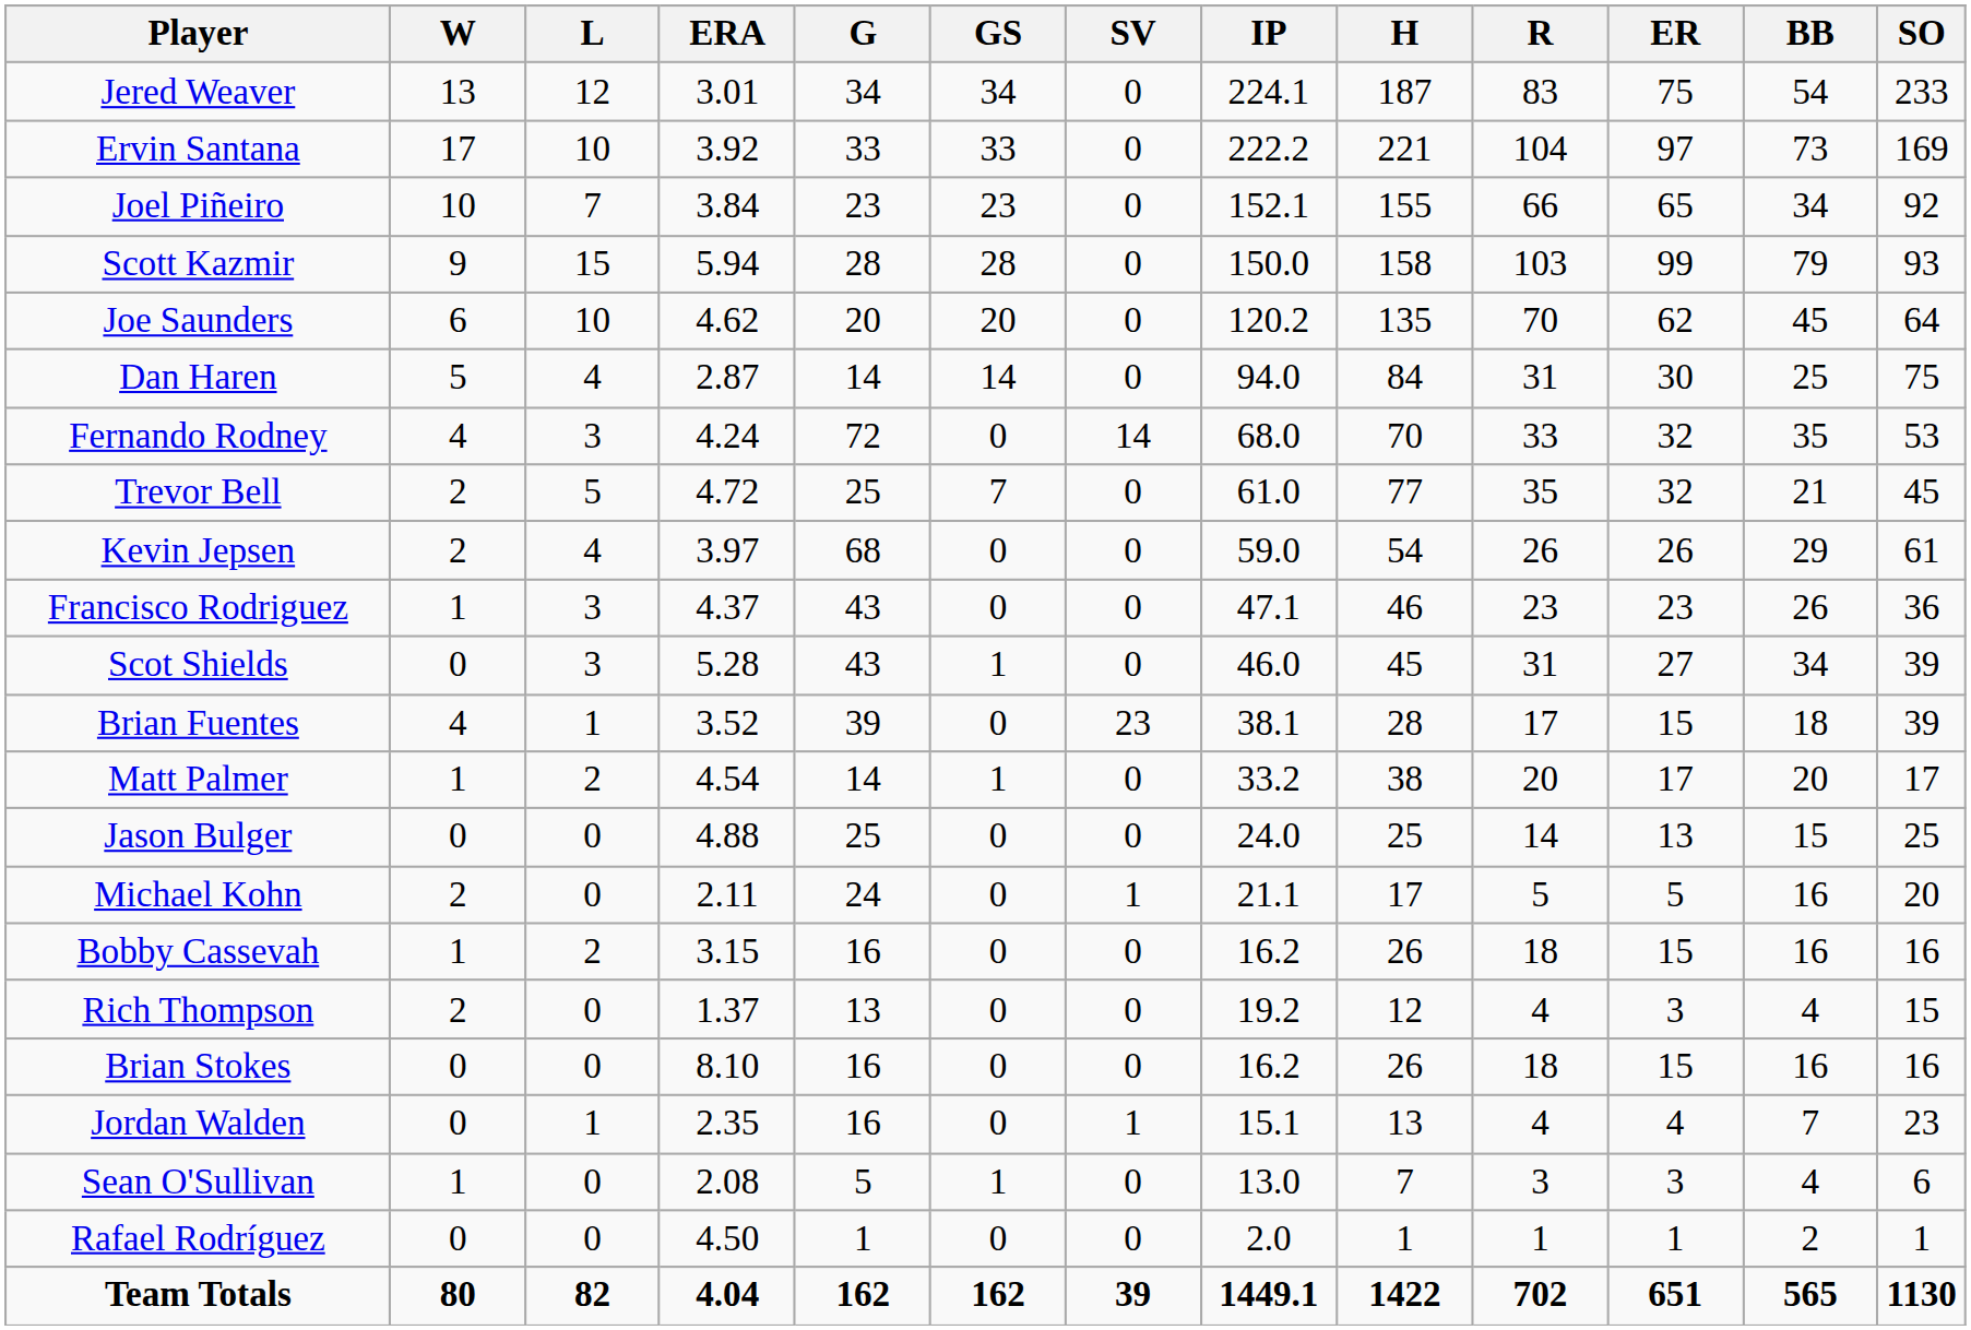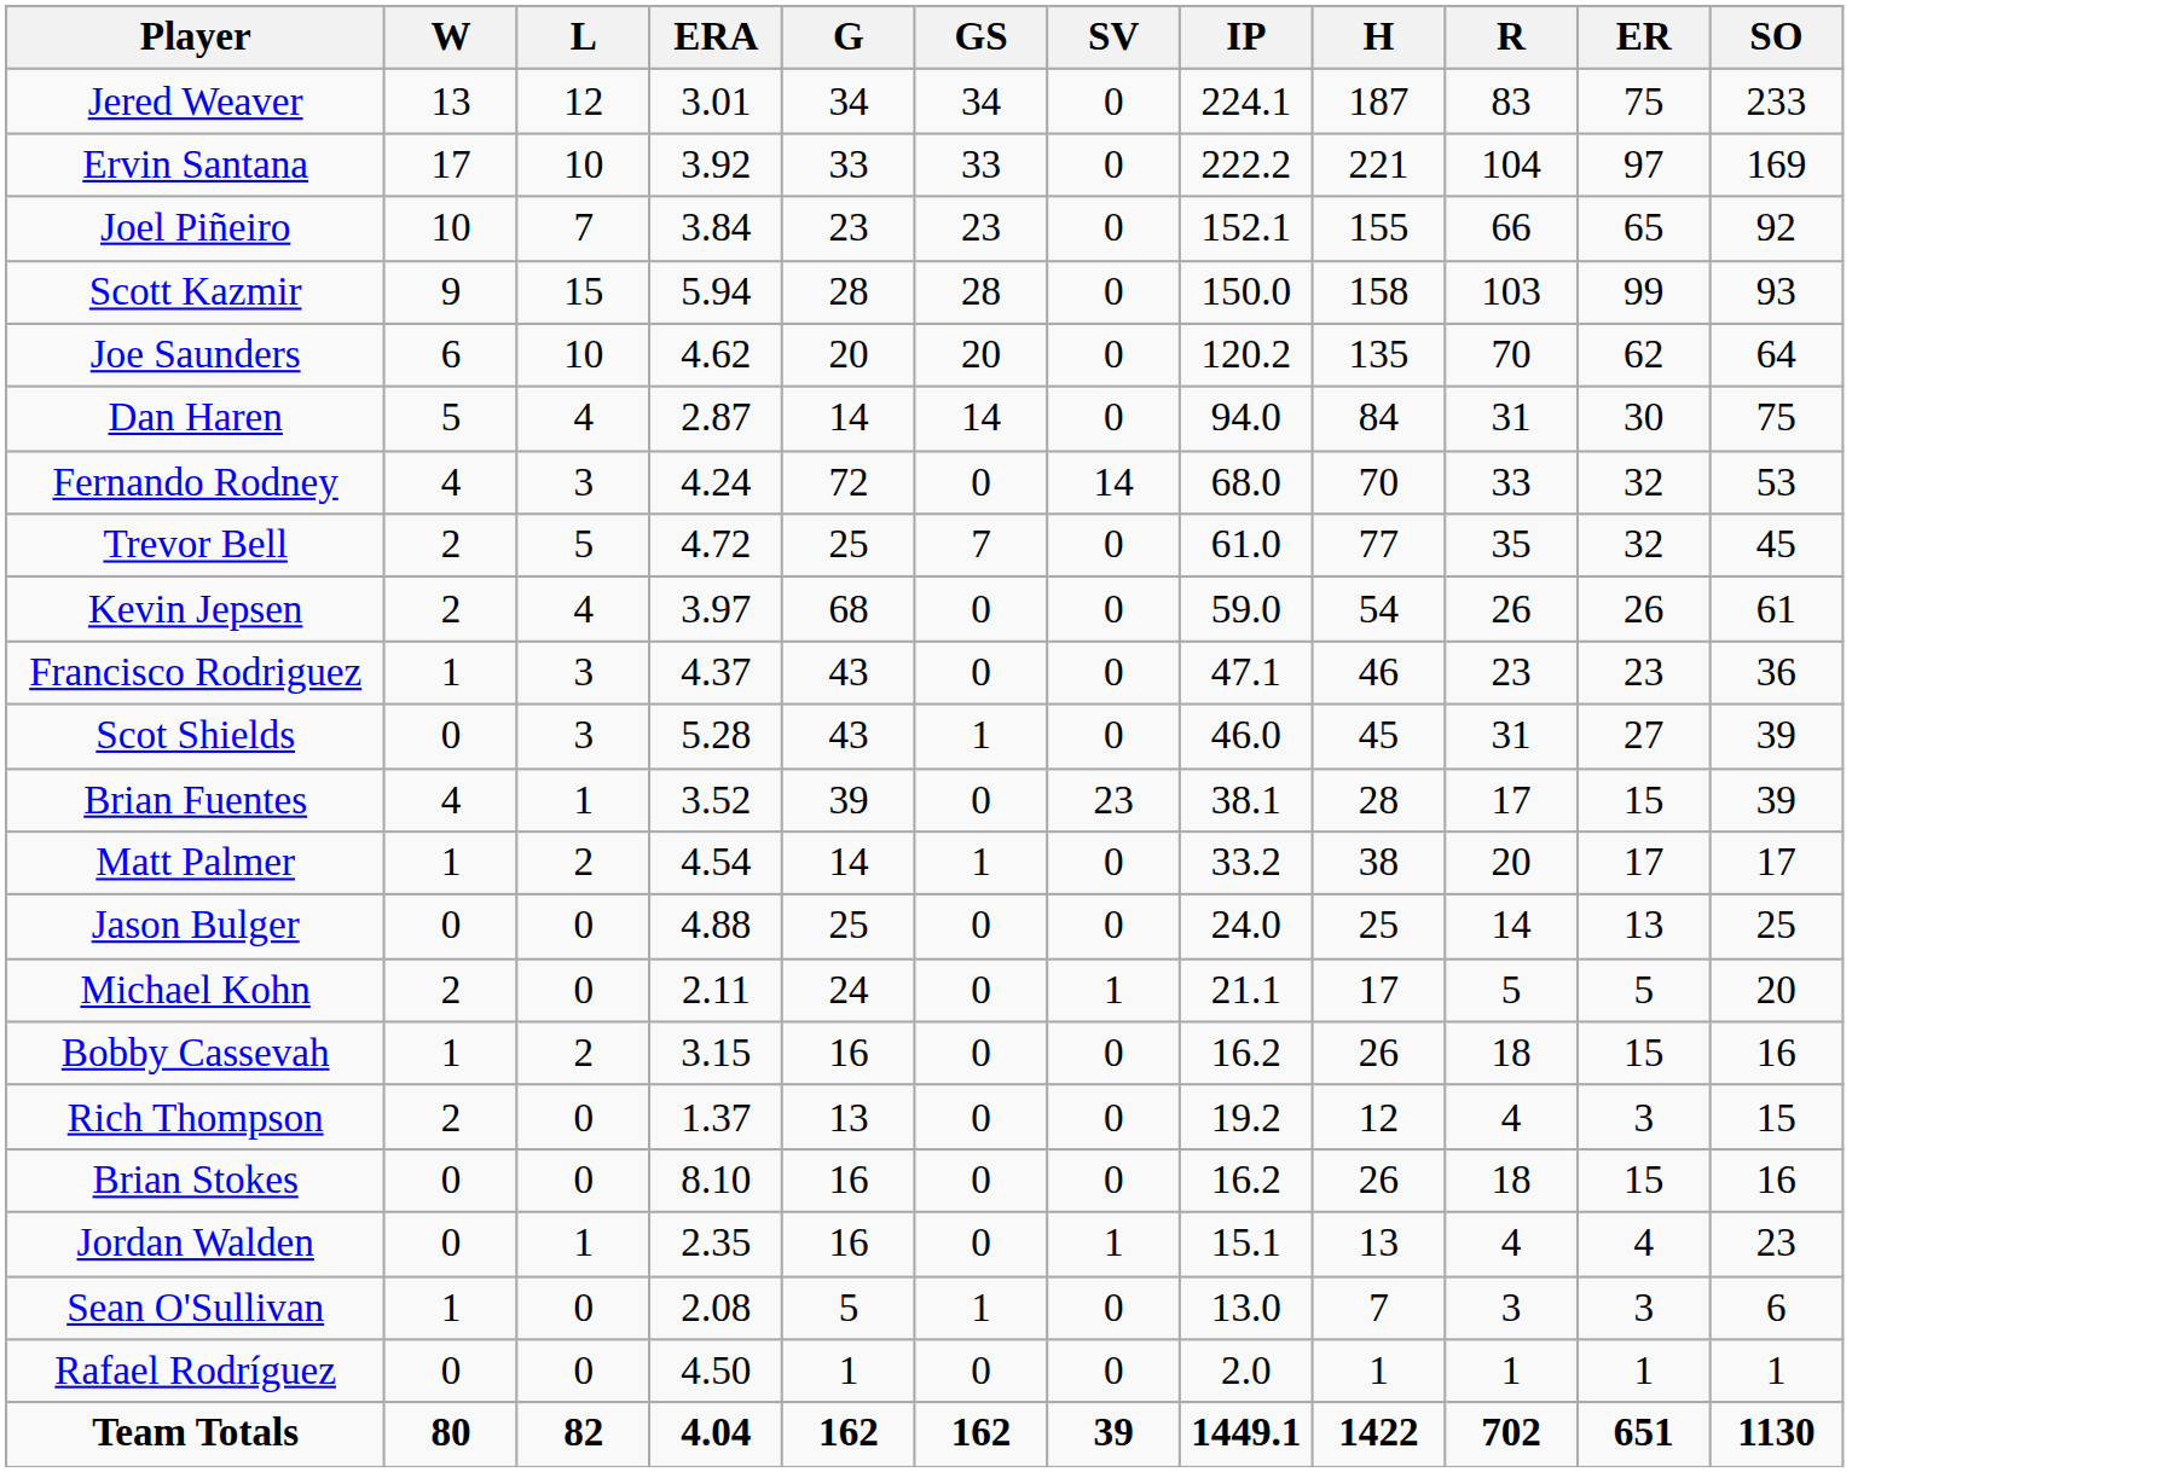 <table class=wikitable style="text-align:center">
 <tr>
 <th bgcolor=#DDDDFF; width="20%">Player</th>
 <th bgcolor=#DDDDFF; width="7%">W</th>
 <th bgcolor=#DDDDFF; width="7%">L</th>
 <th bgcolor=#DDDDFF; width="7%">ERA</th>
 <th bgcolor=#DDDDFF; width="7%">G</th>
 <th bgcolor=#DDDDFF; width="7%">GS</th>
 <th bgcolor=#DDDDFF; width="7%">SV</th>
 <th bgcolor=#DDDDFF; width="7%">IP</th>
 <th bgcolor=#DDDDFF; width="7%">H</th>
 <th bgcolor=#DDDDFF; width="7%">R</th>
 <th bgcolor=#DDDDFF; width="7%">ER</th>
-<th bgcolor=#DDDDFF; width="7%">BB</th>
 <th bgcolor=#DDDDFF; width="7%">SO</th>
 </tr>
 <tr>
 <td><a href='#'>Jered Weaver</a></td>
 <td>13</td>
 <td>12</td>
 <td>3.01</td>
 <td>34</td>
 <td>34</td>
 <td>0</td>
 <td>224.1</td>
 <td>187</td>
 <td>83</td>
 <td>75</td>
-<td>54</td>
 <td>233</td>
 </tr>
 <tr>
 <td><a href='#'>Ervin Santana</a></td>
 <td>17</td>
 <td>10</td>
 <td>3.92</td>
 <td>33</td>
 <td>33</td>
 <td>0</td>
 <td>222.2</td>
 <td>221</td>
 <td>104</td>
 <td>97</td>
-<td>73</td>
 <td>169</td>
 </tr>
 <tr>
 <td><a href='#'>Joel Piñeiro</a></td>
 <td>10</td>
 <td>7</td>
 <td>3.84</td>
 <td>23</td>
 <td>23</td>
 <td>0</td>
 <td>152.1</td>
 <td>155</td>
 <td>66</td>
 <td>65</td>
-<td>34</td>
 <td>92</td>
 </tr>
 <tr>
 <td><a href='#'>Scott Kazmir</a></td>
 <td>9</td>
 <td>15</td>
 <td>5.94</td>
 <td>28</td>
 <td>28</td>
 <td>0</td>
 <td>150.0</td>
 <td>158</td>
 <td>103</td>
 <td>99</td>
-<td>79</td>
 <td>93</td>
 </tr>
 <tr>
 <td><a href='#'>Joe Saunders</a></td>
 <td>6</td>
 <td>10</td>
 <td>4.62</td>
 <td>20</td>
 <td>20</td>
 <td>0</td>
 <td>120.2</td>
 <td>135</td>
 <td>70</td>
 <td>62</td>
-<td>45</td>
 <td>64</td>
 </tr>
 <tr>
 <td><a href='#'>Dan Haren</a></td>
 <td>5</td>
 <td>4</td>
 <td>2.87</td>
 <td>14</td>
 <td>14</td>
 <td>0</td>
 <td>94.0</td>
 <td>84</td>
 <td>31</td>
 <td>30</td>
-<td>25</td>
 <td>75</td>
 </tr>
 <tr>
 <td><a href='#'>Fernando Rodney</a></td>
 <td>4</td>
 <td>3</td>
 <td>4.24</td>
 <td>72</td>
 <td>0</td>
 <td>14</td>
 <td>68.0</td>
 <td>70</td>
 <td>33</td>
 <td>32</td>
-<td>35</td>
 <td>53</td>
 </tr>
 <tr>
 <td><a href='#'>Trevor Bell</a></td>
 <td>2</td>
 <td>5</td>
 <td>4.72</td>
 <td>25</td>
 <td>7</td>
 <td>0</td>
 <td>61.0</td>
 <td>77</td>
 <td>35</td>
 <td>32</td>
-<td>21</td>
 <td>45</td>
 </tr>
 <tr>
 <td><a href='#'>Kevin Jepsen</a></td>
 <td>2</td>
 <td>4</td>
 <td>3.97</td>
 <td>68</td>
 <td>0</td>
 <td>0</td>
 <td>59.0</td>
 <td>54</td>
 <td>26</td>
 <td>26</td>
-<td>29</td>
 <td>61</td>
 </tr>
 <tr>
 <td><a href='#'>Francisco Rodriguez</a></td>
 <td>1</td>
 <td>3</td>
 <td>4.37</td>
 <td>43</td>
 <td>0</td>
 <td>0</td>
 <td>47.1</td>
 <td>46</td>
 <td>23</td>
 <td>23</td>
-<td>26</td>
 <td>36</td>
 </tr>
 <tr>
 <td><a href='#'>Scot Shields</a></td>
 <td>0</td>
 <td>3</td>
 <td>5.28</td>
 <td>43</td>
 <td>1</td>
 <td>0</td>
 <td>46.0</td>
 <td>45</td>
 <td>31</td>
 <td>27</td>
-<td>34</td>
 <td>39</td>
 </tr>
 <tr>
 <td><a href='#'>Brian Fuentes</a></td>
 <td>4</td>
 <td>1</td>
 <td>3.52</td>
 <td>39</td>
 <td>0</td>
 <td>23</td>
 <td>38.1</td>
 <td>28</td>
 <td>17</td>
 <td>15</td>
-<td>18</td>
 <td>39</td>
 </tr>
 <tr>
 <td><a href='#'>Matt Palmer</a></td>
 <td>1</td>
 <td>2</td>
 <td>4.54</td>
 <td>14</td>
 <td>1</td>
 <td>0</td>
 <td>33.2</td>
 <td>38</td>
 <td>20</td>
 <td>17</td>
-<td>20</td>
 <td>17</td>
 </tr>
 <tr>
 <td><a href='#'>Jason Bulger</a></td>
 <td>0</td>
 <td>0</td>
 <td>4.88</td>
 <td>25</td>
 <td>0</td>
 <td>0</td>
 <td>24.0</td>
 <td>25</td>
 <td>14</td>
 <td>13</td>
-<td>15</td>
 <td>25</td>
 </tr>
 <tr>
 <td><a href='#'>Michael Kohn</a></td>
 <td>2</td>
 <td>0</td>
 <td>2.11</td>
 <td>24</td>
 <td>0</td>
 <td>1</td>
 <td>21.1</td>
 <td>17</td>
 <td>5</td>
 <td>5</td>
-<td>16</td>
 <td>20</td>
 </tr>
 <tr>
 <td><a href='#'>Bobby Cassevah</a></td>
 <td>1</td>
 <td>2</td>
 <td>3.15</td>
 <td>16</td>
 <td>0</td>
 <td>0</td>
 <td>16.2</td>
 <td>26</td>
 <td>18</td>
 <td>15</td>
 <td>16</td>
-<td>16</td>
 </tr>
 <tr>
 <td><a href='#'>Rich Thompson</a></td>
 <td>2</td>
 <td>0</td>
 <td>1.37</td>
 <td>13</td>
 <td>0</td>
 <td>0</td>
 <td>19.2</td>
 <td>12</td>
 <td>4</td>
 <td>3</td>
-<td>4</td>
 <td>15</td>
 </tr>
 <tr>
 <td><a href='#'>Brian Stokes</a></td>
 <td>0</td>
 <td>0</td>
 <td>8.10</td>
 <td>16</td>
 <td>0</td>
 <td>0</td>
 <td>16.2</td>
 <td>26</td>
 <td>18</td>
 <td>15</td>
 <td>16</td>
-<td>16</td>
 </tr>
 <tr>
 <td><a href='#'>Jordan Walden</a></td>
 <td>0</td>
 <td>1</td>
 <td>2.35</td>
 <td>16</td>
 <td>0</td>
 <td>1</td>
 <td>15.1</td>
 <td>13</td>
 <td>4</td>
 <td>4</td>
-<td>7</td>
 <td>23</td>
 </tr>
 <tr>
 <td><a href='#'>Sean O'Sullivan</a></td>
 <td>1</td>
 <td>0</td>
 <td>2.08</td>
 <td>5</td>
 <td>1</td>
 <td>0</td>
 <td>13.0</td>
 <td>7</td>
 <td>3</td>
 <td>3</td>
-<td>4</td>
 <td>6</td>
 </tr>
 <tr>
 <td><a href='#'>Rafael Rodríguez</a></td>
 <td>0</td>
 <td>0</td>
 <td>4.50</td>
 <td>1</td>
 <td>0</td>
 <td>0</td>
 <td>2.0</td>
 <td>1</td>
 <td>1</td>
 <td>1</td>
-<td>2</td>
 <td>1</td>
 </tr>
 <tr>
 <td><strong>Team Totals</strong></td>
 <td><strong>80</strong></td>
 <td><strong>82</strong></td>
 <td><strong>4.04</strong></td>
 <td><strong>162</strong></td>
 <td><strong>162</strong></td>
 <td><strong>39</strong></td>
 <td><strong>1449.1</strong></td>
 <td><strong>1422</strong></td>
 <td><strong>702</strong></td>
 <td><strong>651</strong></td>
-<td><strong>565</strong></td>
 <td><strong>1130</strong></td>
 </tr>
 </table>
